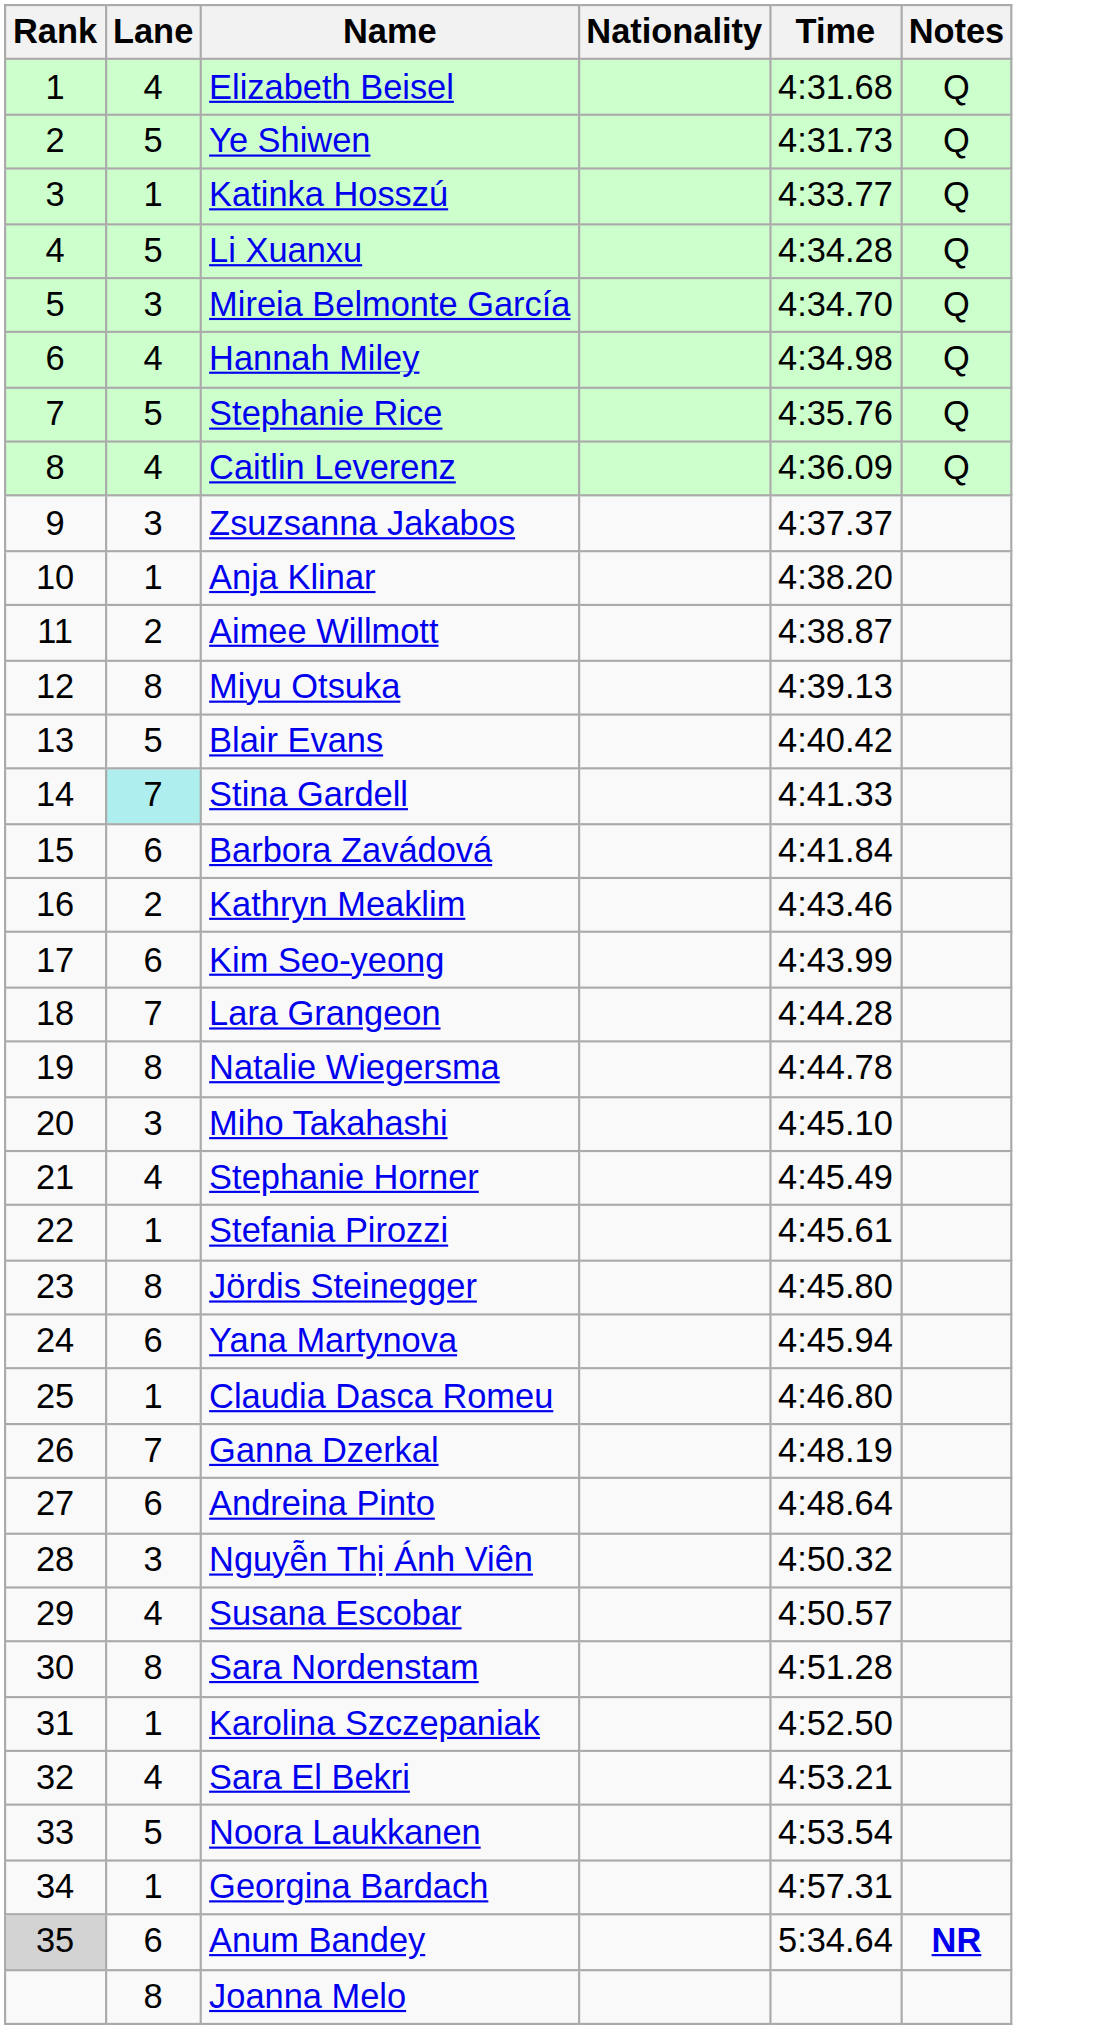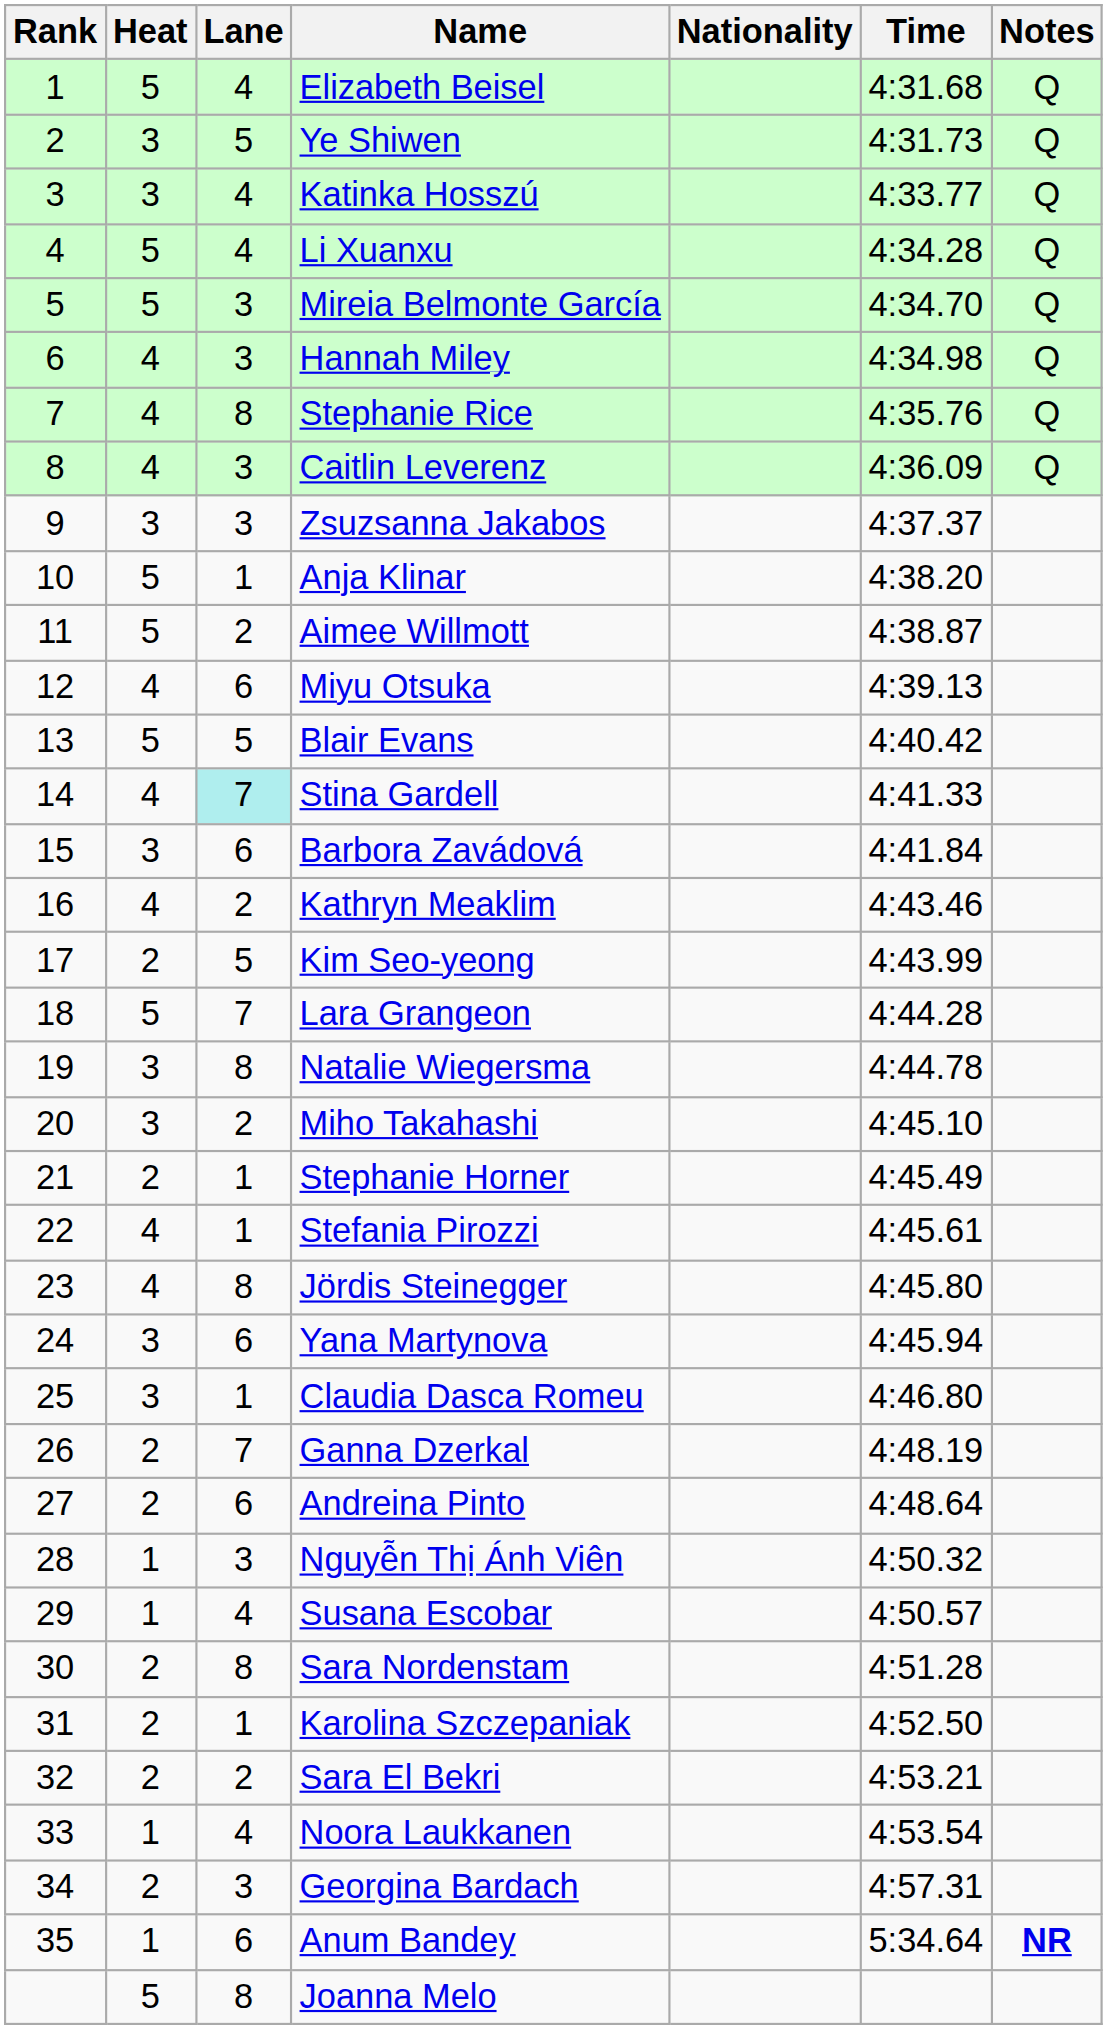 <table class="wikitable sortable" style="text-align:center">
 <tr>
 <th>Rank</th>
+<th>Heat</th>
 <th>Lane</th>
 <th>Name</th>
 <th>Nationality</th>
 <th>Time</th>
 <th>Notes</th>
 </tr>
 <tr bgcolor=ccffcc>
 <td>1</td>
+<td>5</td>
 <td>4</td>
 <td align=left><a href='#'>Elizabeth Beisel</a></td>
 <td align=left></td>
 <td>4:31.68</td>
 <td>Q</td>
 </tr>
 <tr bgcolor=ccffcc>
 <td>2</td>
+<td>3</td>
 <td>5</td>
 <td align=left><a href='#'>Ye Shiwen</a></td>
 <td align=left></td>
 <td>4:31.73</td>
 <td>Q</td>
 </tr>
 <tr bgcolor=ccffcc>
 <td>3</td>
-<td>1</td>
+<td>3</td>
+<td>4</td>
 <td align=left><a href='#'>Katinka Hosszú</a></td>
 <td align=left></td>
 <td>4:33.77</td>
 <td>Q</td>
 </tr>
 <tr bgcolor=ccffcc>
 <td>4</td>
 <td>5</td>
+<td>4</td>
 <td align=left><a href='#'>Li Xuanxu</a></td>
 <td align=left></td>
 <td>4:34.28</td>
 <td>Q</td>
 </tr>
 <tr bgcolor=ccffcc>
+<td>5</td>
 <td>5</td>
 <td>3</td>
 <td align=left><a href='#'>Mireia Belmonte García</a></td>
 <td align=left></td>
 <td>4:34.70</td>
 <td>Q</td>
 </tr>
 <tr bgcolor=ccffcc>
 <td>6</td>
 <td>4</td>
+<td>3</td>
 <td align=left><a href='#'>Hannah Miley</a></td>
 <td align=left></td>
 <td>4:34.98</td>
 <td>Q</td>
 </tr>
 <tr bgcolor=ccffcc>
 <td>7</td>
-<td>5</td>
+<td>4</td>
+<td>8</td>
 <td align=left><a href='#'>Stephanie Rice</a></td>
 <td align=left></td>
 <td>4:35.76</td>
 <td>Q</td>
 </tr>
 <tr bgcolor=ccffcc>
 <td>8</td>
 <td>4</td>
+<td>3</td>
 <td align=left><a href='#'>Caitlin Leverenz</a></td>
 <td align=left></td>
 <td>4:36.09</td>
 <td>Q</td>
 </tr>
 <tr>
 <td>9</td>
 <td>3</td>
+<td>3</td>
 <td align=left><a href='#'>Zsuzsanna Jakabos</a></td>
 <td align=left></td>
 <td>4:37.37</td>
 <td></td>
 </tr>
 <tr>
 <td>10</td>
+<td>5</td>
 <td>1</td>
 <td align=left><a href='#'>Anja Klinar</a></td>
 <td align=left></td>
 <td>4:38.20</td>
 <td></td>
 </tr>
 <tr>
 <td>11</td>
+<td>5</td>
 <td>2</td>
 <td align=left><a href='#'>Aimee Willmott</a></td>
 <td align=left></td>
 <td>4:38.87</td>
 <td></td>
 </tr>
 <tr>
 <td>12</td>
-<td>8</td>
+<td>4</td>
+<td>6</td>
 <td align=left><a href='#'>Miyu Otsuka</a></td>
 <td align=left></td>
 <td>4:39.13</td>
 <td></td>
 </tr>
 <tr>
 <td>13</td>
 <td>5</td>
+<td>5</td>
 <td align=left><a href='#'>Blair Evans</a></td>
 <td align=left></td>
 <td>4:40.42</td>
 <td></td>
 </tr>
 <tr>
 <td>14</td>
+<td>4</td>
 <td style="background: paleturquoise;">7</td>
 <td align=left><a href='#'>Stina Gardell</a></td>
 <td align=left></td>
 <td>4:41.33</td>
 <td></td>
 </tr>
 <tr>
 <td>15</td>
+<td>3</td>
 <td>6</td>
 <td align=left><a href='#'>Barbora Zavádová</a></td>
 <td align=left></td>
 <td>4:41.84</td>
 <td></td>
 </tr>
 <tr>
 <td>16</td>
+<td>4</td>
 <td>2</td>
 <td align=left><a href='#'>Kathryn Meaklim</a></td>
 <td align=left></td>
 <td>4:43.46</td>
 <td></td>
 </tr>
 <tr>
 <td>17</td>
-<td>6</td>
+<td>2</td>
+<td>5</td>
 <td align=left><a href='#'>Kim Seo-yeong</a></td>
 <td align=left></td>
 <td>4:43.99</td>
 <td></td>
 </tr>
 <tr>
 <td>18</td>
+<td>5</td>
 <td>7</td>
 <td align=left><a href='#'>Lara Grangeon</a></td>
 <td align=left></td>
 <td>4:44.28</td>
 <td></td>
 </tr>
 <tr>
 <td>19</td>
+<td>3</td>
 <td>8</td>
 <td align=left><a href='#'>Natalie Wiegersma</a></td>
 <td align=left></td>
 <td>4:44.78</td>
 <td></td>
 </tr>
 <tr>
 <td>20</td>
 <td>3</td>
+<td>2</td>
 <td align=left><a href='#'>Miho Takahashi</a></td>
 <td align=left></td>
 <td>4:45.10</td>
 <td></td>
 </tr>
 <tr>
 <td>21</td>
-<td>4</td>
+<td>2</td>
+<td>1</td>
 <td align=left><a href='#'>Stephanie Horner</a></td>
 <td align=left></td>
 <td>4:45.49</td>
 <td></td>
 </tr>
 <tr>
 <td>22</td>
+<td>4</td>
 <td>1</td>
 <td align=left><a href='#'>Stefania Pirozzi</a></td>
 <td align=left></td>
 <td>4:45.61</td>
 <td></td>
 </tr>
 <tr>
 <td>23</td>
+<td>4</td>
 <td>8</td>
 <td align=left><a href='#'>Jördis Steinegger</a></td>
 <td align=left></td>
 <td>4:45.80</td>
 <td></td>
 </tr>
 <tr>
 <td>24</td>
+<td>3</td>
 <td>6</td>
 <td align=left><a href='#'>Yana Martynova</a></td>
 <td align=left></td>
 <td>4:45.94</td>
 <td></td>
 </tr>
 <tr>
 <td>25</td>
+<td>3</td>
 <td>1</td>
 <td align=left><a href='#'>Claudia Dasca Romeu</a></td>
 <td align=left></td>
 <td>4:46.80</td>
 <td></td>
 </tr>
 <tr>
 <td>26</td>
+<td>2</td>
 <td>7</td>
 <td align=left><a href='#'>Ganna Dzerkal</a></td>
 <td align=left></td>
 <td>4:48.19</td>
 <td></td>
 </tr>
 <tr>
 <td>27</td>
+<td>2</td>
 <td>6</td>
 <td align=left><a href='#'>Andreina Pinto</a></td>
 <td align=left></td>
 <td>4:48.64</td>
 <td></td>
 </tr>
 <tr>
 <td>28</td>
+<td>1</td>
 <td>3</td>
 <td align=left><a href='#'>Nguyễn Thị Ánh Viên</a></td>
 <td align=left></td>
 <td>4:50.32</td>
 <td></td>
 </tr>
 <tr>
 <td>29</td>
+<td>1</td>
 <td>4</td>
 <td align=left><a href='#'>Susana Escobar</a></td>
 <td align=left></td>
 <td>4:50.57</td>
 <td></td>
 </tr>
 <tr>
 <td>30</td>
+<td>2</td>
 <td>8</td>
 <td align=left><a href='#'>Sara Nordenstam</a></td>
 <td align=left></td>
 <td>4:51.28</td>
 <td></td>
 </tr>
 <tr>
 <td>31</td>
+<td>2</td>
 <td>1</td>
 <td align=left><a href='#'>Karolina Szczepaniak</a></td>
 <td align=left></td>
 <td>4:52.50</td>
 <td></td>
 </tr>
 <tr>
 <td>32</td>
-<td>4</td>
+<td>2</td>
+<td>2</td>
 <td align=left><a href='#'>Sara El Bekri</a></td>
 <td align=left></td>
 <td>4:53.21</td>
 <td></td>
 </tr>
 <tr>
 <td>33</td>
-<td>5</td>
+<td>1</td>
+<td>4</td>
 <td align=left><a href='#'>Noora Laukkanen</a></td>
 <td align=left></td>
 <td>4:53.54</td>
 <td></td>
 </tr>
 <tr>
 <td>34</td>
-<td>1</td>
+<td>2</td>
+<td>3</td>
 <td align=left><a href='#'>Georgina Bardach</a></td>
 <td align=left></td>
 <td>4:57.31</td>
 <td></td>
 </tr>
 <tr>
-<td style="background: lightgrey;">35</td>
+<td>35</td>
+<td>1</td>
 <td>6</td>
 <td align=left><a href='#'>Anum Bandey</a></td>
 <td align=left></td>
 <td>5:34.64</td>
 <td><strong><a href='#'>NR</a></strong></td>
 </tr>
 <tr>
 <td></td>
+<td>5</td>
 <td>8</td>
 <td align=left><a href='#'>Joanna Melo</a></td>
 <td align=left></td>
 <td></td>
 <td></td>
 </tr>
 </table>
